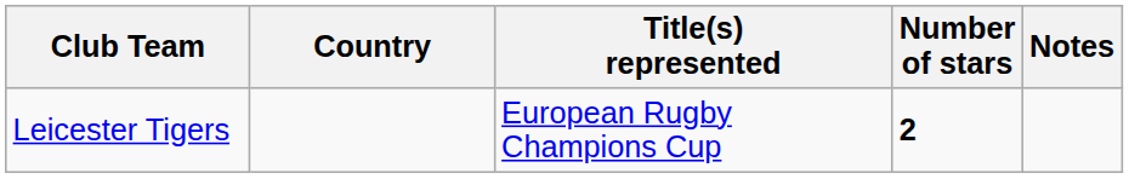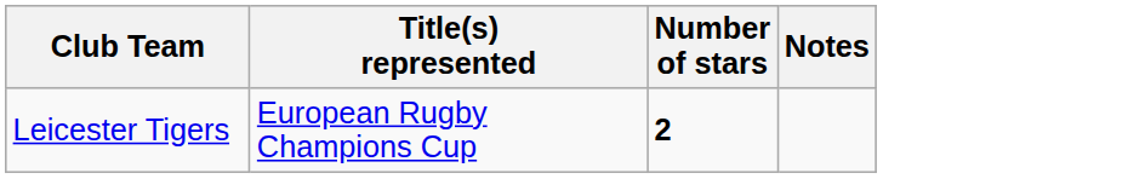 <table class="wikitable sortable">
 <tr>
 <th width=120>Club Team</th>
-<th width=120>Country</th>
 <th width=200>Title(s)<br>represented</th>
 <th>Number<br>of stars</th>
 <th class="unsortable">Notes</th>
 </tr>
 <tr>
 <td><a href='#'>Leicester Tigers</a></td>
-<td></td>
 <td><a href='#'>European Rugby Champions Cup</a></td>
 <td><strong>2</strong></td>
 <td></td>
 </tr>
 </table>
